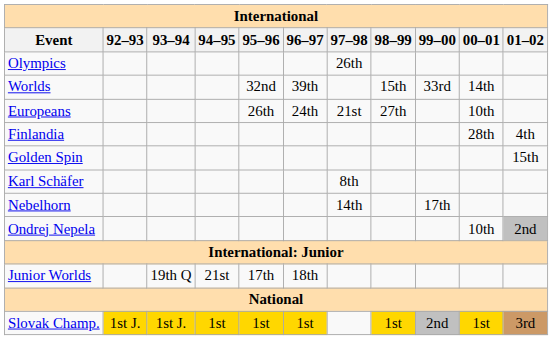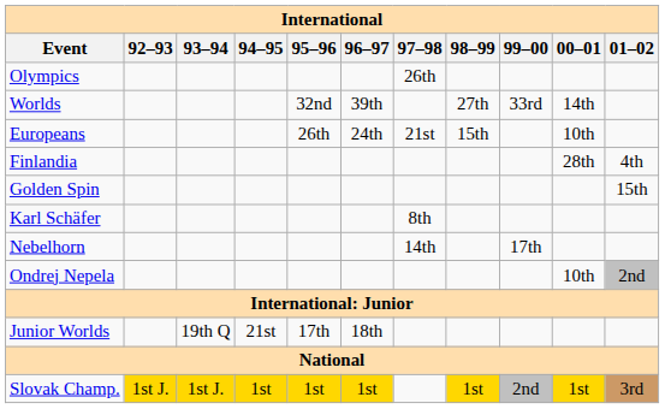 <table class="wikitable" style="text-align:center">
 <tr>
 <th colspan="11" style="background-color: #ffdead; " align="center">International</th>
 </tr>
 <tr>
 <th>Event</th>
 <th>92–93</th>
 <th>93–94</th>
 <th>94–95</th>
 <th>95–96</th>
 <th>96–97</th>
 <th>97–98</th>
 <th>98–99</th>
 <th>99–00</th>
 <th>00–01</th>
 <th>01–02</th>
 </tr>
 <tr>
 <td align=left><a href='#'>Olympics</a></td>
 <td></td>
 <td></td>
 <td></td>
 <td></td>
 <td></td>
 <td>26th</td>
 <td></td>
 <td></td>
 <td></td>
 <td></td>
 </tr>
 <tr>
 <td align=left><a href='#'>Worlds</a></td>
 <td></td>
 <td></td>
 <td></td>
 <td>32nd</td>
 <td>39th</td>
 <td></td>
-<td>15th</td>
+<td>27th</td>
 <td>33rd</td>
 <td>14th</td>
 <td></td>
 </tr>
 <tr>
 <td align=left><a href='#'>Europeans</a></td>
 <td></td>
 <td></td>
 <td></td>
 <td>26th</td>
 <td>24th</td>
 <td>21st</td>
-<td>27th</td>
+<td>15th</td>
 <td></td>
 <td>10th</td>
 <td></td>
 </tr>
 <tr>
 <td align=left><a href='#'>Finlandia</a></td>
 <td></td>
 <td></td>
 <td></td>
 <td></td>
 <td></td>
 <td></td>
 <td></td>
 <td></td>
 <td>28th</td>
 <td>4th</td>
 </tr>
 <tr>
 <td align=left><a href='#'>Golden Spin</a></td>
 <td></td>
 <td></td>
 <td></td>
 <td></td>
 <td></td>
 <td></td>
 <td></td>
 <td></td>
 <td></td>
 <td>15th</td>
 </tr>
 <tr>
 <td align=left><a href='#'>Karl Schäfer</a></td>
 <td></td>
 <td></td>
 <td></td>
 <td></td>
 <td></td>
 <td>8th</td>
 <td></td>
 <td></td>
 <td></td>
 <td></td>
 </tr>
 <tr>
 <td align=left><a href='#'>Nebelhorn</a></td>
 <td></td>
 <td></td>
 <td></td>
 <td></td>
 <td></td>
 <td>14th</td>
 <td></td>
 <td>17th</td>
 <td></td>
 <td></td>
 </tr>
 <tr>
 <td align=left><a href='#'>Ondrej Nepela</a></td>
 <td></td>
 <td></td>
 <td></td>
 <td></td>
 <td></td>
 <td></td>
 <td></td>
 <td></td>
 <td>10th</td>
 <td bgcolor=silver>2nd</td>
 </tr>
 <tr>
 <th colspan="11" style="background-color: #ffdead; " align="center">International: Junior</th>
 </tr>
 <tr>
 <td align=left><a href='#'>Junior Worlds</a></td>
 <td></td>
 <td>19th Q</td>
 <td>21st</td>
 <td>17th</td>
 <td>18th</td>
 <td></td>
 <td></td>
 <td></td>
 <td></td>
 <td></td>
 </tr>
 <tr>
 <th colspan="11" style="background-color: #ffdead; " align="center">National</th>
 </tr>
 <tr>
 <td align=left><a href='#'>Slovak Champ.</a></td>
 <td bgcolor="gold">1st J.</td>
 <td bgcolor=gold>1st J.</td>
 <td bgcolor=gold>1st</td>
 <td bgcolor=gold>1st</td>
 <td bgcolor=gold>1st</td>
 <td></td>
 <td bgcolor=gold>1st</td>
 <td bgcolor=silver>2nd</td>
 <td bgcolor=gold>1st</td>
 <td bgcolor=cc9966>3rd</td>
 </tr>
 </table>
